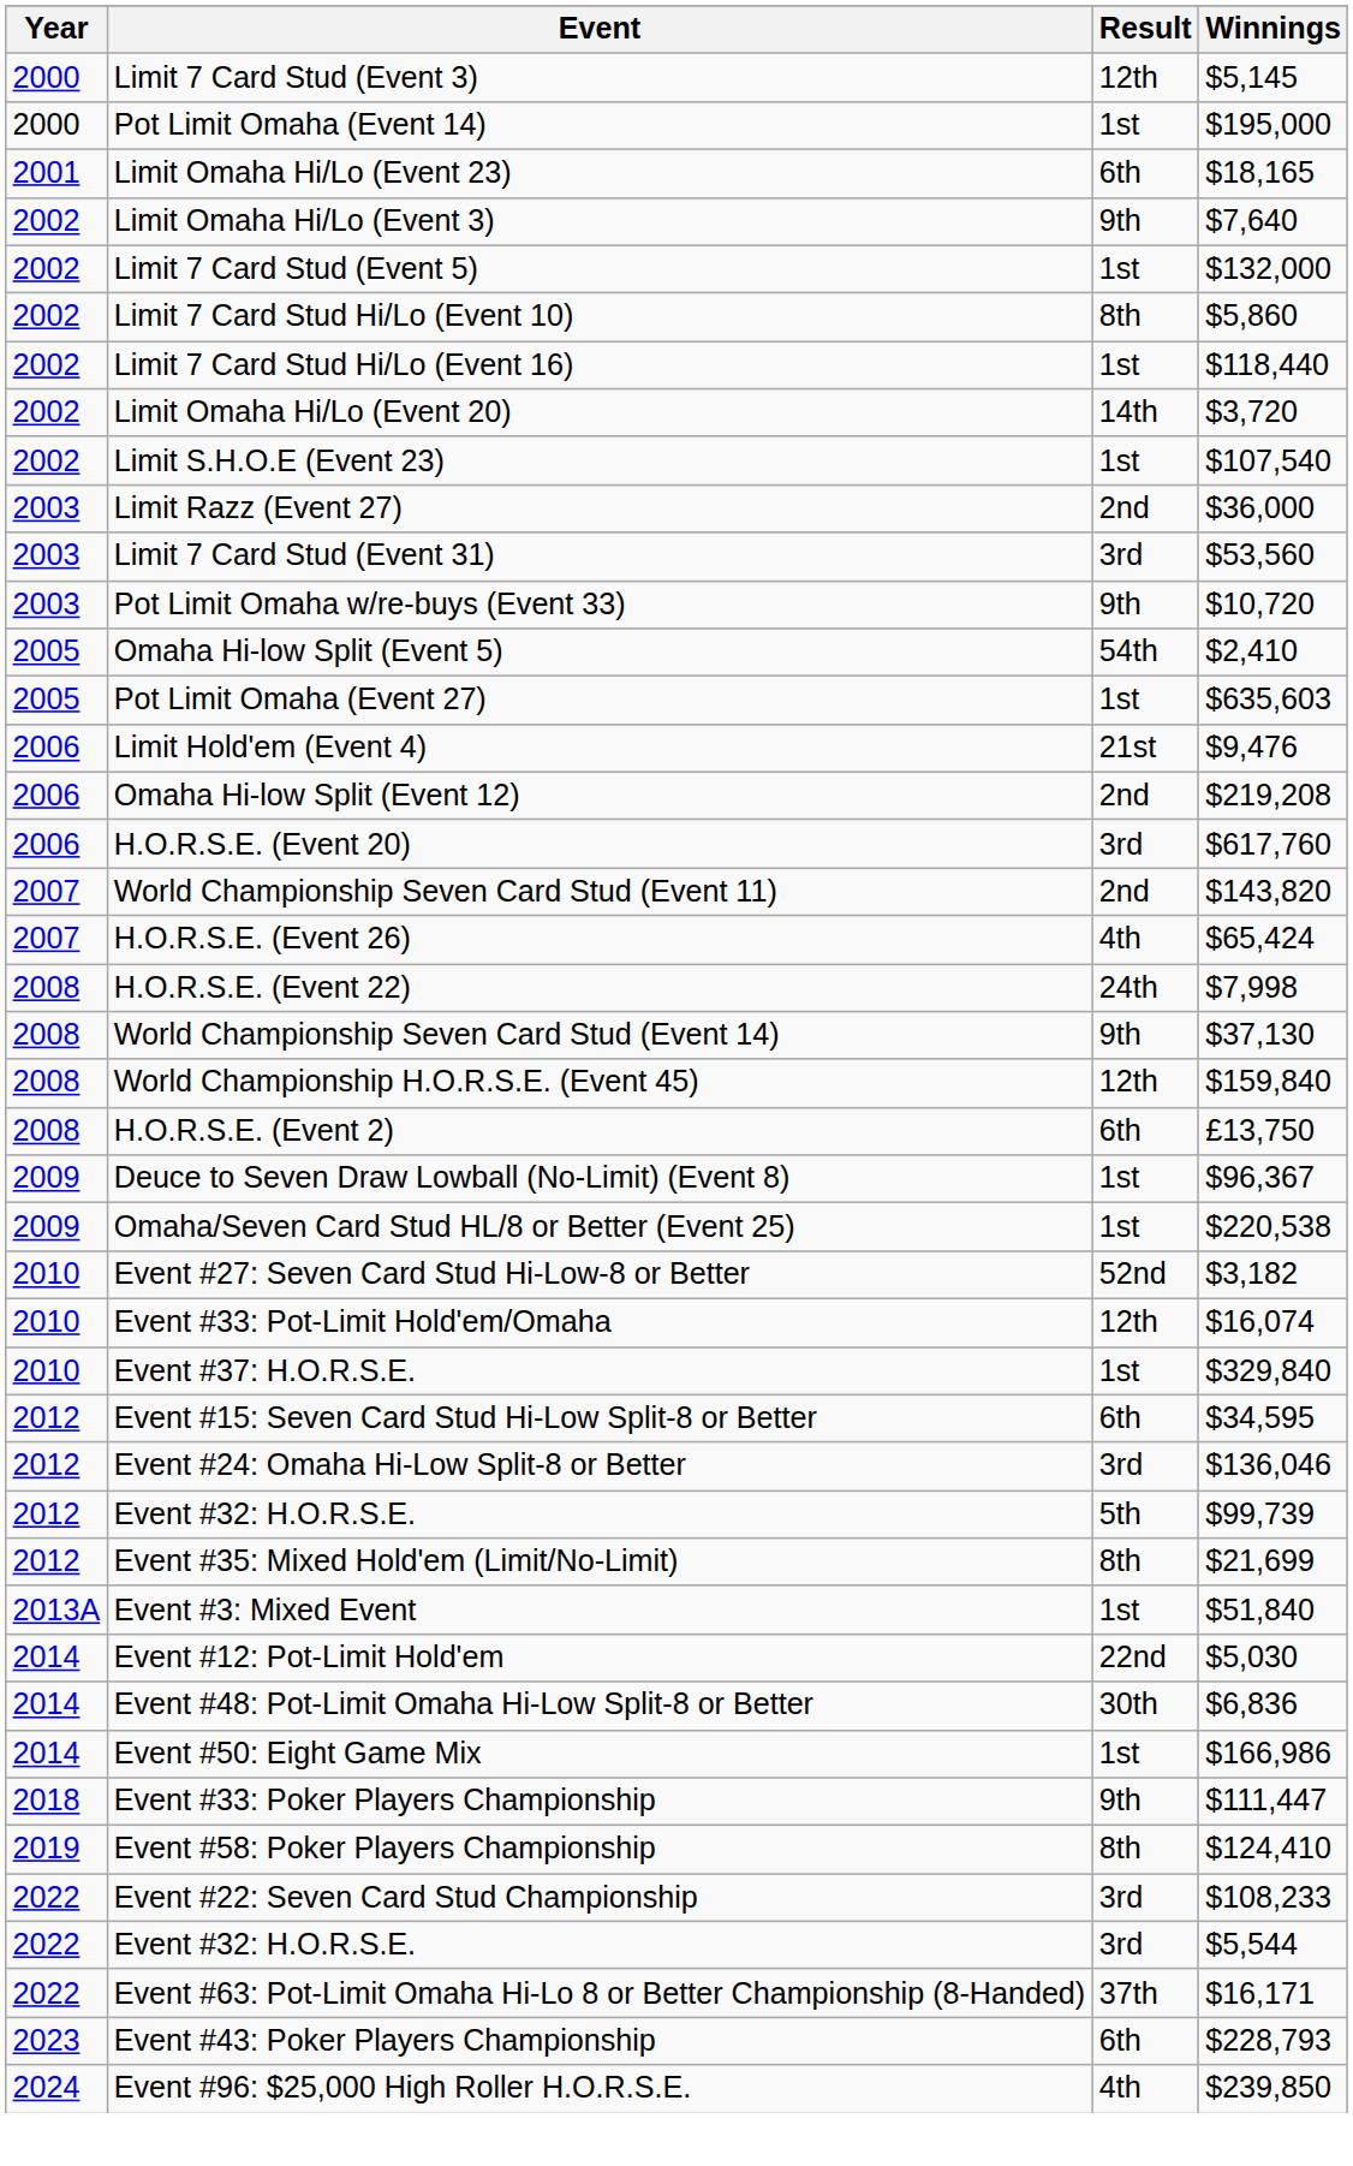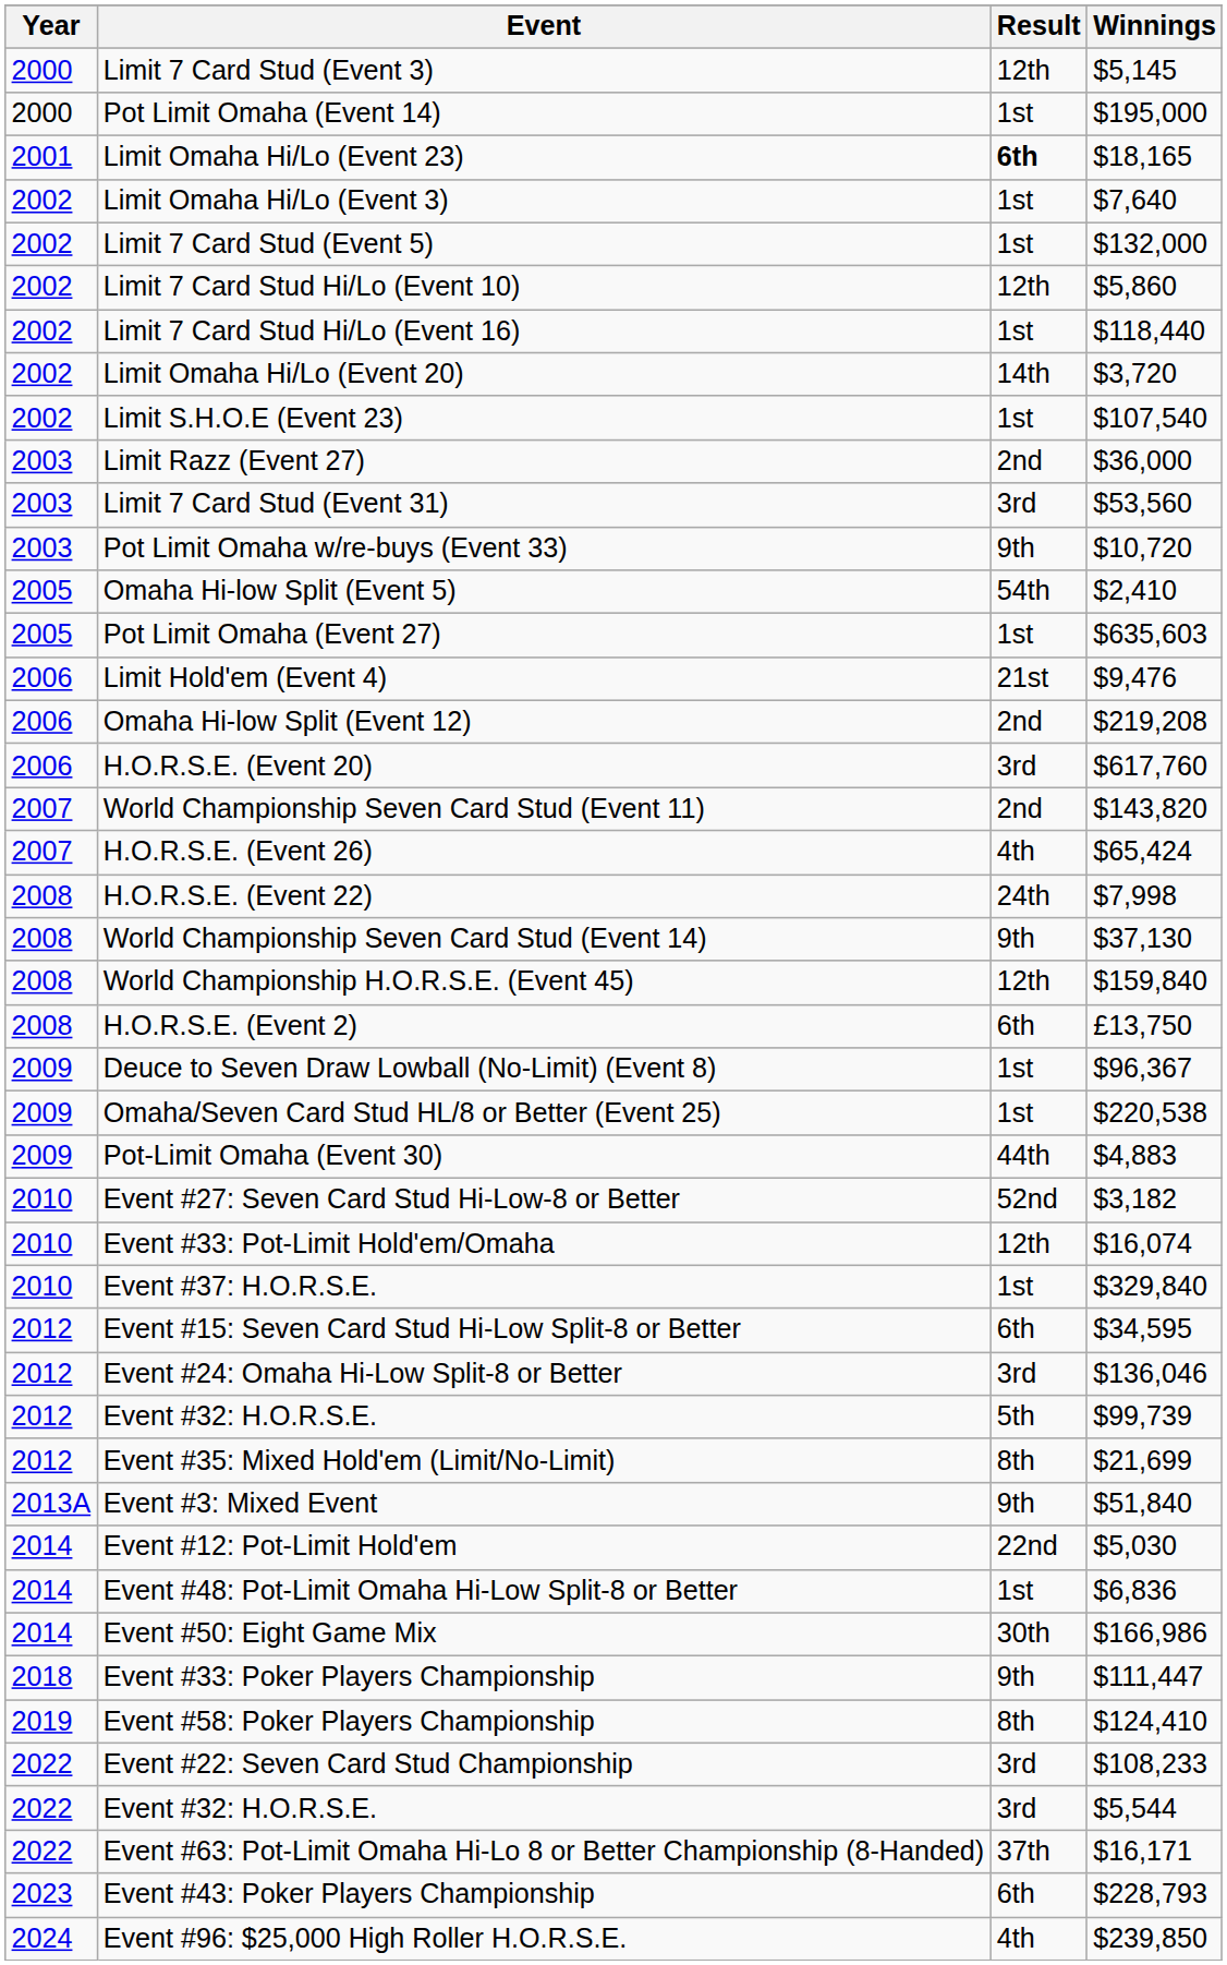 <table class="wikitable">
 <tr>
 </tr>
 <tr>
 <th>Year</th>
 <th>Event</th>
 <th>Result</th>
 <th>Winnings</th>
 </tr>
 <tr>
 <td><a href='#'>2000</a></td>
 <td>Limit 7 Card Stud (Event 3)</td>
 <td>12th</td>
 <td>$5,145</td>
 </tr>
 <tr>
 <td>2000</td>
 <td>Pot Limit Omaha (Event 14)</td>
 <td>1st</td>
 <td>$195,000</td>
 </tr>
 <tr>
 <td><a href='#'>2001</a></td>
 <td>Limit Omaha Hi/Lo (Event 23)</td>
-<td>6th</td>
+<td><strong>6th</strong></td>
 <td>$18,165</td>
 </tr>
 <tr>
 <td><a href='#'>2002</a></td>
 <td>Limit Omaha Hi/Lo (Event 3)</td>
-<td>9th</td>
+<td>1st</td>
 <td>$7,640</td>
 </tr>
 <tr>
 <td><a href='#'>2002</a></td>
 <td>Limit 7 Card Stud (Event 5)</td>
 <td>1st</td>
 <td>$132,000</td>
 </tr>
 <tr>
 <td><a href='#'>2002</a></td>
 <td>Limit 7 Card Stud Hi/Lo (Event 10)</td>
-<td>8th</td>
+<td>12th</td>
 <td>$5,860</td>
 </tr>
 <tr>
 <td><a href='#'>2002</a></td>
 <td>Limit 7 Card Stud Hi/Lo (Event 16)</td>
 <td>1st</td>
 <td>$118,440</td>
 </tr>
 <tr>
 <td><a href='#'>2002</a></td>
 <td>Limit Omaha Hi/Lo (Event 20)</td>
 <td>14th</td>
 <td>$3,720</td>
 </tr>
 <tr>
 <td><a href='#'>2002</a></td>
 <td>Limit S.H.O.E (Event 23)</td>
 <td>1st</td>
 <td>$107,540</td>
 </tr>
 <tr>
 <td><a href='#'>2003</a></td>
 <td>Limit Razz (Event 27)</td>
 <td>2nd</td>
 <td>$36,000</td>
 </tr>
 <tr>
 <td><a href='#'>2003</a></td>
 <td>Limit 7 Card Stud (Event 31)</td>
 <td>3rd</td>
 <td>$53,560</td>
 </tr>
 <tr>
 <td><a href='#'>2003</a></td>
 <td>Pot Limit Omaha w/re-buys (Event 33)</td>
 <td>9th</td>
 <td>$10,720</td>
 </tr>
 <tr>
 <td><a href='#'>2005</a></td>
 <td>Omaha Hi-low Split (Event 5)</td>
 <td>54th</td>
 <td>$2,410</td>
 </tr>
 <tr>
 <td><a href='#'>2005</a></td>
 <td>Pot Limit Omaha (Event 27)</td>
 <td>1st</td>
 <td>$635,603</td>
 </tr>
 <tr>
 <td><a href='#'>2006</a></td>
 <td>Limit Hold'em (Event 4)</td>
 <td>21st</td>
 <td>$9,476</td>
 </tr>
 <tr>
 <td><a href='#'>2006</a></td>
 <td>Omaha Hi-low Split (Event 12)</td>
 <td>2nd</td>
 <td>$219,208</td>
 </tr>
 <tr>
 <td><a href='#'>2006</a></td>
 <td>H.O.R.S.E. (Event 20)</td>
 <td>3rd</td>
 <td>$617,760</td>
 </tr>
 <tr>
 <td><a href='#'>2007</a></td>
 <td>World Championship Seven Card Stud (Event 11)</td>
 <td>2nd</td>
 <td>$143,820</td>
 </tr>
 <tr>
 <td><a href='#'>2007</a></td>
 <td>H.O.R.S.E. (Event 26)</td>
 <td>4th</td>
 <td>$65,424</td>
 </tr>
 <tr>
 <td><a href='#'>2008</a></td>
 <td>H.O.R.S.E. (Event 22)</td>
 <td>24th</td>
 <td>$7,998</td>
 </tr>
 <tr>
 <td><a href='#'>2008</a></td>
 <td>World Championship Seven Card Stud (Event 14)</td>
 <td>9th</td>
 <td>$37,130</td>
 </tr>
 <tr>
 <td><a href='#'>2008</a></td>
 <td>World Championship H.O.R.S.E. (Event 45)</td>
 <td>12th</td>
 <td>$159,840</td>
 </tr>
 <tr>
 <td><a href='#'>2008</a></td>
 <td>H.O.R.S.E. (Event 2)</td>
 <td>6th</td>
 <td>£13,750</td>
 </tr>
 <tr>
 <td><a href='#'>2009</a></td>
 <td>Deuce to Seven Draw Lowball (No-Limit) (Event 8)</td>
 <td>1st</td>
 <td>$96,367</td>
 </tr>
 <tr>
 <td><a href='#'>2009</a></td>
 <td>Omaha/Seven Card Stud HL/8 or Better (Event 25)</td>
 <td>1st</td>
 <td>$220,538</td>
 </tr>
 <tr>
+<td><a href='#'>2009</a></td>
+<td>Pot-Limit Omaha (Event 30)</td>
+<td>44th</td>
+<td>$4,883</td>
+</tr>
+<tr>
 <td><a href='#'>2010</a></td>
 <td>Event #27: Seven Card Stud Hi-Low-8 or Better</td>
 <td>52nd</td>
 <td>$3,182</td>
 </tr>
 <tr>
 <td><a href='#'>2010</a></td>
 <td>Event #33: Pot-Limit Hold'em/Omaha</td>
 <td>12th</td>
 <td>$16,074</td>
 </tr>
 <tr>
 <td><a href='#'>2010</a></td>
 <td>Event #37: H.O.R.S.E.</td>
 <td>1st</td>
 <td>$329,840</td>
 </tr>
 <tr>
 <td><a href='#'>2012</a></td>
 <td>Event #15: Seven Card Stud Hi-Low Split-8 or Better</td>
 <td>6th</td>
 <td>$34,595</td>
 </tr>
 <tr>
 <td><a href='#'>2012</a></td>
 <td>Event #24: Omaha Hi-Low Split-8 or Better</td>
 <td>3rd</td>
 <td>$136,046</td>
 </tr>
 <tr>
 <td><a href='#'>2012</a></td>
 <td>Event #32: H.O.R.S.E.</td>
 <td>5th</td>
 <td>$99,739</td>
 </tr>
 <tr>
 <td><a href='#'>2012</a></td>
 <td>Event #35: Mixed Hold'em (Limit/No-Limit)</td>
 <td>8th</td>
 <td>$21,699</td>
 </tr>
 <tr>
 <td><a href='#'>2013A</a></td>
 <td>Event #3: Mixed Event</td>
-<td>1st</td>
+<td>9th</td>
 <td>$51,840</td>
 </tr>
 <tr>
 <td><a href='#'>2014</a></td>
 <td>Event #12: Pot-Limit Hold'em</td>
 <td>22nd</td>
 <td>$5,030</td>
 </tr>
 <tr>
 <td><a href='#'>2014</a></td>
 <td>Event #48: Pot-Limit Omaha Hi-Low Split-8 or Better</td>
-<td>30th</td>
+<td>1st</td>
 <td>$6,836</td>
 </tr>
 <tr>
 <td><a href='#'>2014</a></td>
 <td>Event #50: Eight Game Mix</td>
-<td>1st</td>
+<td>30th</td>
 <td>$166,986</td>
 </tr>
 <tr>
 <td><a href='#'>2018</a></td>
 <td>Event #33: Poker Players Championship</td>
 <td>9th</td>
 <td>$111,447</td>
 </tr>
 <tr>
 <td><a href='#'>2019</a></td>
 <td>Event #58: Poker Players Championship</td>
 <td>8th</td>
 <td>$124,410</td>
 </tr>
 <tr>
 <td><a href='#'>2022</a></td>
 <td>Event #22: Seven Card Stud Championship</td>
 <td>3rd</td>
 <td>$108,233</td>
 </tr>
 <tr>
 <td><a href='#'>2022</a></td>
 <td>Event #32: H.O.R.S.E.</td>
 <td>3rd</td>
 <td>$5,544</td>
 </tr>
 <tr>
 <td><a href='#'>2022</a></td>
 <td>Event #63: Pot-Limit Omaha Hi-Lo 8 or Better Championship (8-Handed)</td>
 <td>37th</td>
 <td>$16,171</td>
 </tr>
 <tr>
 <td><a href='#'>2023</a></td>
 <td>Event #43: Poker Players Championship</td>
 <td>6th</td>
 <td>$228,793</td>
 </tr>
 <tr>
 <td><a href='#'>2024</a></td>
 <td>Event #96: $25,000 High Roller H.O.R.S.E.</td>
 <td>4th</td>
 <td>$239,850</td>
 </tr>
 </table>
